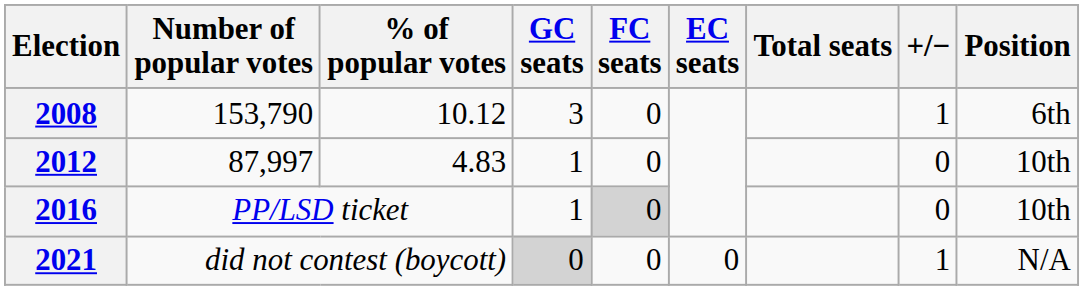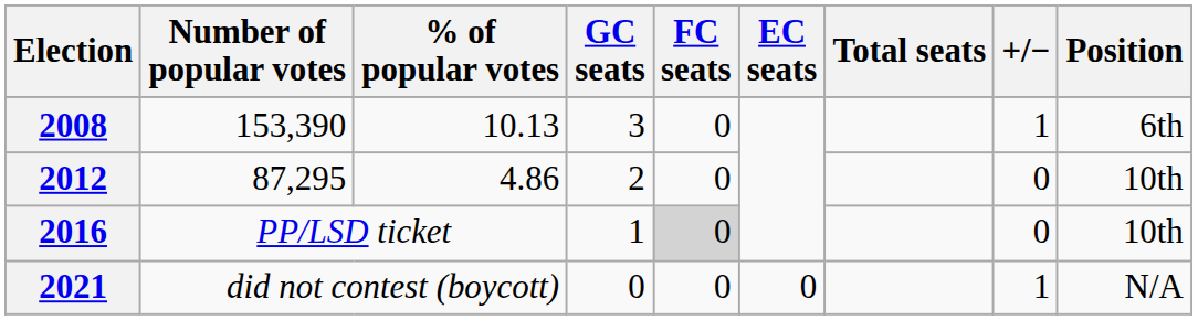 <table class="wikitable" style="text-align: right;">
 <tr align=center>
 <th><strong>Election</strong></th>
 <th>Number of<br>popular votes</th>
 <th>% of<br>popular votes</th>
 <th><a href='#'>GC</a><br>seats</th>
 <th><a href='#'>FC</a><br>seats</th>
 <th><a href='#'>EC</a><br>seats</th>
 <th>Total seats</th>
 <th>+/−</th>
 <th>Position</th>
 </tr>
 <tr>
 <th><a href='#'>2008</a></th>
-<td>153,790</td>
-<td>10.12</td>
+<td>153,390</td>
+<td>10.13</td>
 <td>3</td>
 <td>0</td>
 <td rowspan="3"></td>
 <td></td>
 <td>1</td>
 <td>6th</td>
 </tr>
 <tr>
 <th><a href='#'>2012</a></th>
-<td>87,997</td>
-<td>4.83</td>
-<td>1</td>
+<td>87,295</td>
+<td>4.86</td>
+<td>2</td>
 <td>0</td>
 <td></td>
 <td>0</td>
 <td>10th</td>
 </tr>
 <tr>
 <th><a href='#'>2016</a></th>
 <td colspan=2 align=center><em><a href='#'>PP/LSD</a> ticket</em></td>
 <td>1</td>
 <td style="background: lightgrey;">0</td>
 <td></td>
 <td>0</td>
 <td>10th</td>
 </tr>
 <tr>
 <th><a href='#'>2021</a></th>
 <td colspan="2"><em>did not contest (boycott)</em></td>
-<td style="background: lightgrey;">0</td>
+<td>0</td>
 <td>0</td>
 <td>0</td>
 <td></td>
 <td>1</td>
 <td>N/A</td>
 </tr>
 </table>
